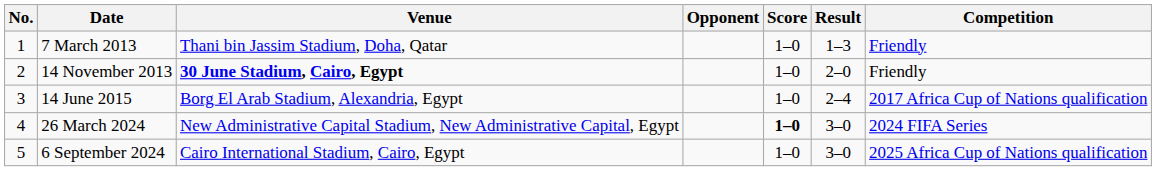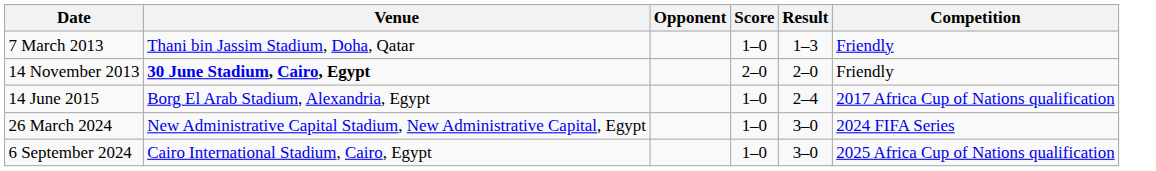 <table class="wikitable sortable">
 <tr>
-<th scope="col">No.</th>
 <th scope="col">Date</th>
 <th scope="col">Venue</th>
 <th scope="col">Opponent</th>
 <th scope="col">Score</th>
 <th scope="col">Result</th>
 <th scope="col">Competition</th>
 </tr>
 <tr>
-<td align="center">1</td>
 <td>7 March 2013</td>
 <td><a href='#'>Thani bin Jassim Stadium</a>, <a href='#'>Doha</a>, Qatar</td>
 <td></td>
 <td align="center">1–0</td>
 <td align="center">1–3</td>
 <td><a href='#'>Friendly</a></td>
 </tr>
 <tr>
-<td align="center">2</td>
 <td>14 November 2013</td>
 <td><strong><a href='#'>30 June Stadium</a>, <a href='#'>Cairo</a>, Egypt</strong></td>
 <td></td>
-<td align="center">1–0</td>
+<td align="center">2–0</td>
 <td align="center">2–0</td>
 <td>Friendly</td>
 </tr>
 <tr>
-<td align="center">3</td>
 <td>14 June 2015</td>
 <td><a href='#'>Borg El Arab Stadium</a>, <a href='#'>Alexandria</a>, Egypt</td>
 <td></td>
 <td align="center">1–0</td>
 <td align="center">2–4</td>
 <td><a href='#'>2017 Africa Cup of Nations qualification</a></td>
 </tr>
 <tr>
-<td align="center">4</td>
 <td>26 March 2024</td>
 <td><a href='#'>New Administrative Capital Stadium</a>, <a href='#'>New Administrative Capital</a>, Egypt</td>
 <td></td>
-<td align="center"><strong>1–0</strong></td>
+<td align="center">1–0</td>
 <td align="center">3–0</td>
 <td><a href='#'>2024 FIFA Series</a></td>
 </tr>
 <tr>
-<td align="center">5</td>
 <td>6 September 2024</td>
 <td><a href='#'>Cairo International Stadium</a>, <a href='#'>Cairo</a>, Egypt</td>
 <td></td>
 <td align="center">1–0</td>
 <td align="center">3–0</td>
 <td><a href='#'>2025 Africa Cup of Nations qualification</a></td>
 </tr>
 </table>
